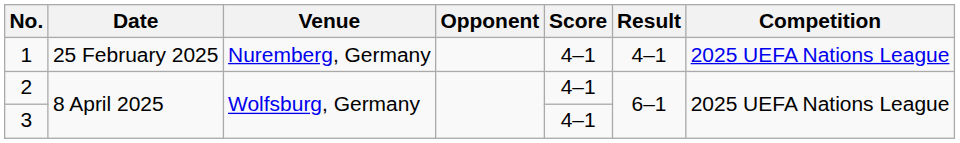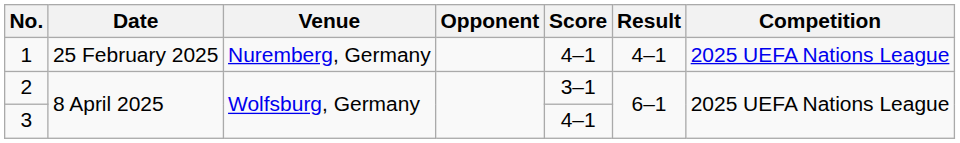 <table class="wikitable sortable">
 <tr>
 <th scope="col">No.</th>
 <th scope="col">Date</th>
 <th scope="col">Venue</th>
 <th scope="col">Opponent</th>
 <th scope="col">Score</th>
 <th scope="col">Result</th>
 <th scope="col">Competition</th>
 </tr>
 <tr>
 <td style="text-align:center">1</td>
 <td>25 February 2025</td>
 <td><a href='#'>Nuremberg</a>, Germany</td>
 <td></td>
 <td style="text-align:center">4–1</td>
 <td style="text-align:center">4–1</td>
 <td><a href='#'>2025 UEFA Nations League</a></td>
 </tr>
 <tr>
 <td style="text-align:center">2</td>
 <td rowspan="2">8 April 2025</td>
 <td rowspan="2"><a href='#'>Wolfsburg</a>, Germany</td>
 <td rowspan="2"></td>
-<td style="text-align:center">4–1</td>
+<td style="text-align:center">3–1</td>
 <td rowspan="2" style="text-align:center">6–1</td>
 <td rowspan="2">2025 UEFA Nations League</td>
 </tr>
 <tr>
 <td style="text-align:center">3</td>
 <td style="text-align:center">4–1</td>
 </tr>
 </table>
